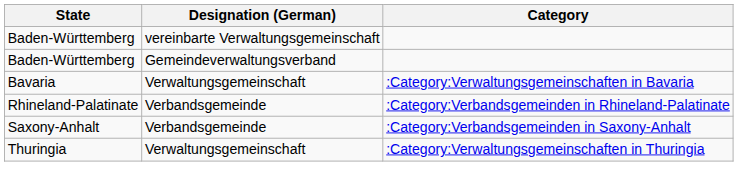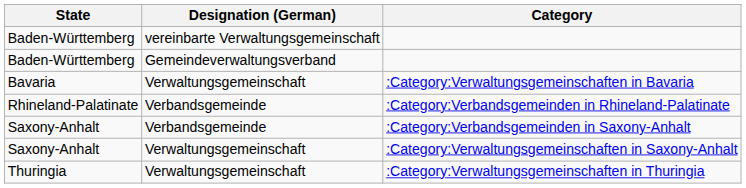 <table class="wikitable sortable">
 <tr>
 <th>State</th>
 <th>Designation (German)</th>
 <th>Category</th>
 </tr>
 <tr>
 <td>Baden-Württemberg</td>
 <td>vereinbarte Verwaltungsgemeinschaft</td>
 <td></td>
 </tr>
 <tr>
 <td>Baden-Württemberg</td>
 <td>Gemeindeverwaltungsverband</td>
 <td></td>
 </tr>
 <tr>
 <td>Bavaria</td>
 <td>Verwaltungsgemeinschaft</td>
 <td><a href='#'>:Category:Verwaltungsgemeinschaften in Bavaria</a></td>
 </tr>
 <tr>
 <td>Rhineland-Palatinate</td>
 <td>Verbandsgemeinde</td>
 <td><a href='#'>:Category:Verbandsgemeinden in Rhineland-Palatinate</a></td>
 </tr>
 <tr>
 <td>Saxony-Anhalt</td>
 <td>Verbandsgemeinde</td>
 <td><a href='#'>:Category:Verbandsgemeinden in Saxony-Anhalt</a></td>
 </tr>
 <tr>
+<td>Saxony-Anhalt</td>
+<td>Verwaltungsgemeinschaft</td>
+<td><a href='#'>:Category:Verwaltungsgemeinschaften in Saxony-Anhalt</a></td>
+</tr>
+<tr>
 <td>Thuringia</td>
 <td>Verwaltungsgemeinschaft</td>
 <td><a href='#'>:Category:Verwaltungsgemeinschaften in Thuringia</a></td>
 </tr>
 </table>
